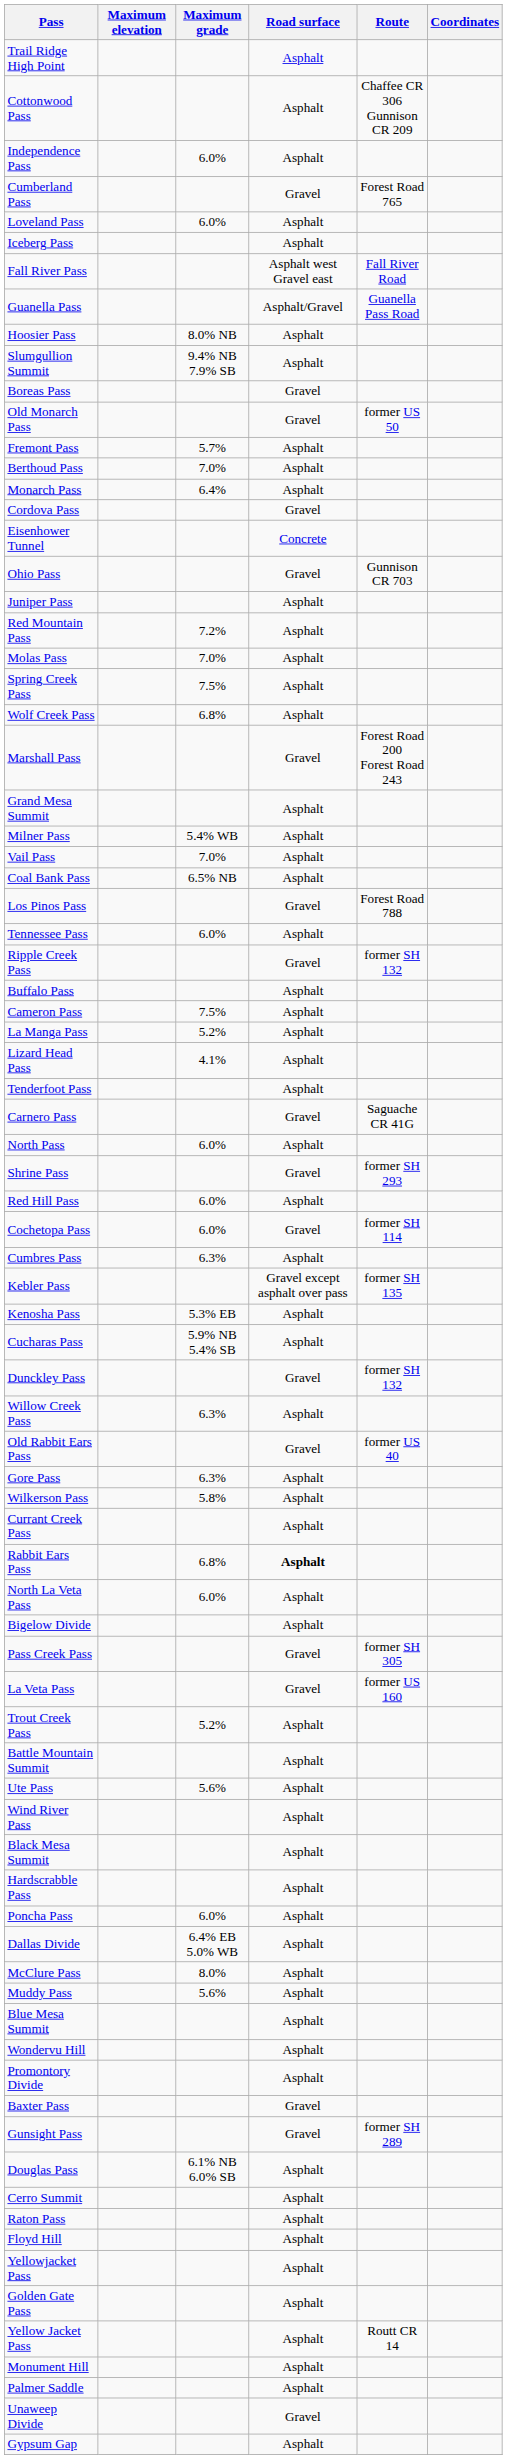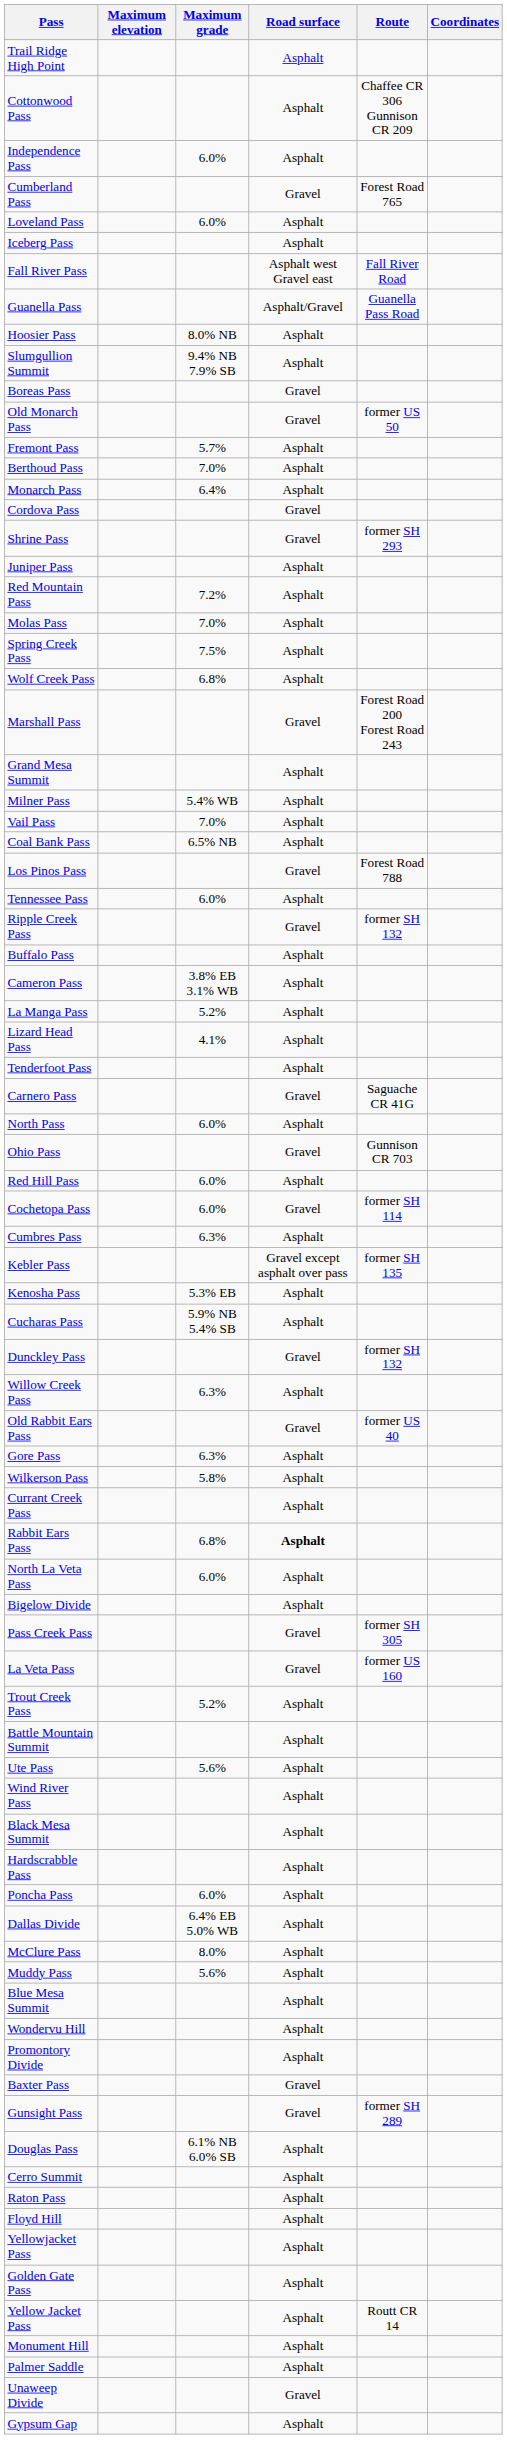 <table class="wikitable sortable">
 <tr>
 <th><a href='#'>Pass</a></th>
 <th><a href='#'>Maximum elevation</a></th>
 <th><a href='#'>Maximum grade</a></th>
 <th><a href='#'>Road surface</a></th>
 <th><a href='#'>Route</a></th>
 <th><a href='#'>Coordinates</a></th>
 </tr>
 <tr>
 <td><a href='#'>Trail Ridge High Point</a></td>
 <td align=center></td>
 <td align=center></td>
 <td align=center><a href='#'>Asphalt</a></td>
 <td align=center></td>
 <td></td>
 </tr>
 <tr>
 <td><a href='#'>Cottonwood Pass</a></td>
 <td align=center></td>
 <td></td>
 <td align=center>Asphalt</td>
 <td align=center>Chaffee CR 306<br>Gunnison CR 209</td>
 <td></td>
 </tr>
 <tr>
 <td><a href='#'>Independence Pass</a></td>
 <td align=center></td>
 <td align=center>6.0%</td>
 <td align=center>Asphalt</td>
 <td align=center></td>
 <td></td>
 </tr>
 <tr>
 <td><a href='#'>Cumberland Pass</a></td>
 <td align=center></td>
 <td></td>
 <td align=center>Gravel</td>
 <td align=center>Forest Road 765</td>
 <td></td>
 </tr>
 <tr>
 <td><a href='#'>Loveland Pass</a></td>
 <td align=center></td>
 <td align=center>6.0%</td>
 <td align=center>Asphalt</td>
 <td align=center></td>
 <td></td>
 </tr>
 <tr>
 <td><a href='#'>Iceberg Pass</a></td>
 <td align=center></td>
 <td></td>
 <td align=center>Asphalt</td>
 <td align=center></td>
 <td></td>
 </tr>
 <tr>
 <td><a href='#'>Fall River Pass</a></td>
 <td align=center></td>
 <td></td>
 <td align=center>Asphalt west<br>Gravel east</td>
 <td align=center><a href='#'>Fall River Road</a></td>
 <td></td>
 </tr>
 <tr>
 <td><a href='#'>Guanella Pass</a></td>
 <td align=center></td>
 <td></td>
 <td align=center>Asphalt/Gravel</td>
 <td align=center><a href='#'>Guanella Pass Road</a></td>
 <td></td>
 </tr>
 <tr>
 <td><a href='#'>Hoosier Pass</a></td>
 <td align=center></td>
 <td align=center>8.0% NB</td>
 <td align=center>Asphalt</td>
 <td align=center></td>
 <td></td>
 </tr>
 <tr>
 <td><a href='#'>Slumgullion Summit</a></td>
 <td align=center></td>
 <td align=center>9.4% NB<br>7.9% SB</td>
 <td align=center>Asphalt</td>
 <td align=center></td>
 <td></td>
 </tr>
 <tr>
 <td><a href='#'>Boreas Pass</a></td>
 <td align=center></td>
 <td></td>
 <td align=center>Gravel</td>
 <td></td>
 <td></td>
 </tr>
 <tr>
 <td><a href='#'>Old Monarch Pass</a></td>
 <td align=center></td>
 <td></td>
 <td align=center>Gravel</td>
 <td align=center>former <a href='#'>US 50</a></td>
 <td></td>
 </tr>
 <tr>
 <td><a href='#'>Fremont Pass</a></td>
 <td align=center></td>
 <td align=center>5.7%</td>
 <td align=center>Asphalt</td>
 <td align=center></td>
 <td></td>
 </tr>
 <tr>
 <td><a href='#'>Berthoud Pass</a></td>
 <td align=center></td>
 <td align=center>7.0%</td>
 <td align=center>Asphalt</td>
 <td align=center></td>
 <td></td>
 </tr>
 <tr>
 <td><a href='#'>Monarch Pass</a></td>
 <td align=center></td>
 <td align=center>6.4%</td>
 <td align=center>Asphalt</td>
 <td align=center></td>
 <td></td>
 </tr>
 <tr>
 <td><a href='#'>Cordova Pass</a></td>
 <td align=center></td>
 <td></td>
 <td align=center>Gravel</td>
 <td></td>
 <td></td>
 </tr>
 <tr>
-<td><a href='#'>Eisenhower Tunnel</a></td>
-<td align=center></td>
-<td align=center></td>
-<td align=center><a href='#'>Concrete</a></td>
-<td align=center></td>
-<td></td>
-</tr>
-<tr>
-<td><a href='#'>Ohio Pass</a></td>
+<td><a href='#'>Shrine Pass</a></td>
 <td align=center></td>
 <td></td>
 <td align=center>Gravel</td>
-<td align=center>Gunnison CR 703</td>
+<td align=center>former <a href='#'>SH 293</a></td>
 <td></td>
 </tr>
 <tr>
 <td><a href='#'>Juniper Pass</a></td>
 <td align=center></td>
 <td></td>
 <td align=center>Asphalt</td>
 <td align=center></td>
 <td></td>
 </tr>
 <tr>
 <td><a href='#'>Red Mountain Pass</a></td>
 <td align=center></td>
 <td align=center>7.2%</td>
 <td align=center>Asphalt</td>
 <td align=center></td>
 <td></td>
 </tr>
 <tr>
 <td><a href='#'>Molas Pass</a></td>
 <td align=center></td>
 <td align=center>7.0%</td>
 <td align=center>Asphalt</td>
 <td align=center></td>
 <td></td>
 </tr>
 <tr>
 <td><a href='#'>Spring Creek Pass</a></td>
 <td align=center></td>
 <td align=center>7.5%</td>
 <td align=center>Asphalt</td>
 <td align=center></td>
 <td></td>
 </tr>
 <tr>
 <td><a href='#'>Wolf Creek Pass</a></td>
 <td align=center></td>
 <td align=center>6.8%</td>
 <td align=center>Asphalt</td>
 <td align=center></td>
 <td></td>
 </tr>
 <tr>
 <td><a href='#'>Marshall Pass</a></td>
 <td align=center></td>
 <td></td>
 <td align=center>Gravel</td>
 <td align=center>Forest Road 200<br>Forest Road 243</td>
 <td></td>
 </tr>
 <tr>
 <td><a href='#'>Grand Mesa Summit</a></td>
 <td align=center></td>
 <td align=center></td>
 <td align=center>Asphalt</td>
 <td align=center></td>
 <td></td>
 </tr>
 <tr>
 <td><a href='#'>Milner Pass</a></td>
 <td align=center></td>
 <td align=center>5.4% WB</td>
 <td align=center>Asphalt</td>
 <td align=center></td>
 <td></td>
 </tr>
 <tr>
 <td><a href='#'>Vail Pass</a></td>
 <td align=center></td>
 <td align=center>7.0%</td>
 <td align=center>Asphalt</td>
 <td align=center></td>
 <td></td>
 </tr>
 <tr>
 <td><a href='#'>Coal Bank Pass</a></td>
 <td align=center></td>
 <td align=center>6.5% NB</td>
 <td align=center>Asphalt</td>
 <td align=center></td>
 <td></td>
 </tr>
 <tr>
 <td><a href='#'>Los Pinos Pass</a></td>
 <td align=center></td>
 <td align=center></td>
 <td align=center>Gravel</td>
 <td align=center>Forest Road 788</td>
 <td></td>
 </tr>
 <tr>
 <td><a href='#'>Tennessee Pass</a></td>
 <td align=center></td>
 <td align=center>6.0%</td>
 <td align=center>Asphalt</td>
 <td align=center></td>
 <td></td>
 </tr>
 <tr>
 <td><a href='#'>Ripple Creek Pass</a></td>
 <td align=center></td>
 <td></td>
 <td align=center>Gravel</td>
 <td align=center>former <a href='#'>SH 132</a></td>
 <td></td>
 </tr>
 <tr>
 <td><a href='#'>Buffalo Pass</a></td>
 <td align=center></td>
 <td></td>
 <td align=center>Asphalt</td>
 <td></td>
 <td></td>
 </tr>
 <tr>
 <td><a href='#'>Cameron Pass</a></td>
 <td align=center></td>
-<td align=center>7.5%</td>
+<td align=center>3.8% EB<br>3.1% WB</td>
 <td align=center>Asphalt</td>
 <td align=center></td>
 <td></td>
 </tr>
 <tr>
 <td><a href='#'>La Manga Pass</a></td>
 <td align=center></td>
 <td align=center>5.2%</td>
 <td align=center>Asphalt</td>
 <td align=center></td>
 <td></td>
 </tr>
 <tr>
 <td><a href='#'>Lizard Head Pass</a></td>
 <td align=center></td>
 <td align=center>4.1%</td>
 <td align=center>Asphalt</td>
 <td align=center></td>
 <td></td>
 </tr>
 <tr>
 <td><a href='#'>Tenderfoot Pass</a></td>
 <td align=center></td>
 <td align=center></td>
 <td align=center>Asphalt</td>
 <td align=center></td>
 <td></td>
 </tr>
 <tr>
 <td><a href='#'>Carnero Pass</a></td>
 <td align=center></td>
 <td align=center></td>
 <td align=center>Gravel</td>
 <td align=center>Saguache CR 41G</td>
 <td></td>
 </tr>
 <tr>
 <td><a href='#'>North Pass</a></td>
 <td align=center></td>
 <td align=center>6.0%</td>
 <td align=center>Asphalt</td>
 <td align=center></td>
 <td></td>
 </tr>
 <tr>
-<td><a href='#'>Shrine Pass</a></td>
+<td><a href='#'>Ohio Pass</a></td>
 <td align=center></td>
 <td></td>
 <td align=center>Gravel</td>
-<td align=center>former <a href='#'>SH 293</a></td>
+<td align=center>Gunnison CR 703</td>
 <td></td>
 </tr>
 <tr>
 <td><a href='#'>Red Hill Pass</a></td>
 <td align=center></td>
 <td align=center>6.0%</td>
 <td align=center>Asphalt</td>
 <td align=center></td>
 <td></td>
 </tr>
 <tr>
 <td><a href='#'>Cochetopa Pass</a></td>
 <td align=center></td>
 <td align=center>6.0%</td>
 <td align=center>Gravel</td>
 <td align=center>former <a href='#'>SH 114</a></td>
 <td></td>
 </tr>
 <tr>
 <td><a href='#'>Cumbres Pass</a></td>
 <td align=center></td>
 <td align=center>6.3%</td>
 <td align=center>Asphalt</td>
 <td align=center></td>
 <td></td>
 </tr>
 <tr>
 <td><a href='#'>Kebler Pass</a></td>
 <td align=center></td>
 <td></td>
 <td align=center>Gravel except asphalt over pass</td>
 <td align=center>former <a href='#'>SH 135</a></td>
 <td></td>
 </tr>
 <tr>
 <td><a href='#'>Kenosha Pass</a></td>
 <td align=center></td>
 <td align=center>5.3% EB</td>
 <td align=center>Asphalt</td>
 <td align=center></td>
 <td></td>
 </tr>
 <tr>
 <td><a href='#'>Cucharas Pass</a></td>
 <td align=center></td>
 <td align=center>5.9% NB<br>5.4% SB</td>
 <td align=center>Asphalt</td>
 <td align=center></td>
 <td></td>
 </tr>
 <tr>
 <td><a href='#'>Dunckley Pass</a></td>
 <td align=center></td>
 <td></td>
 <td align=center>Gravel</td>
 <td align=center>former <a href='#'>SH 132</a></td>
 <td></td>
 </tr>
 <tr>
 <td><a href='#'>Willow Creek Pass</a></td>
 <td align=center></td>
 <td align=center>6.3%</td>
 <td align=center>Asphalt</td>
 <td align=center></td>
 <td></td>
 </tr>
 <tr>
 <td><a href='#'>Old Rabbit Ears Pass</a></td>
 <td align=center></td>
 <td></td>
 <td align=center>Gravel</td>
 <td align=center>former <a href='#'>US 40</a></td>
 <td></td>
 </tr>
 <tr>
 <td><a href='#'>Gore Pass</a></td>
 <td align=center></td>
 <td align=center>6.3%</td>
 <td align=center>Asphalt</td>
 <td align=center></td>
 <td></td>
 </tr>
 <tr>
 <td><a href='#'>Wilkerson Pass</a></td>
 <td align=center></td>
 <td align=center>5.8%</td>
 <td align=center>Asphalt</td>
 <td align=center></td>
 <td></td>
 </tr>
 <tr>
 <td><a href='#'>Currant Creek Pass</a></td>
 <td align=center></td>
 <td></td>
 <td align=center>Asphalt</td>
 <td align=center></td>
 <td></td>
 </tr>
 <tr>
 <td><a href='#'>Rabbit Ears Pass</a></td>
 <td align=center></td>
 <td align=center>6.8%</td>
 <td align=center><strong>Asphalt</strong></td>
 <td align=center></td>
 <td></td>
 </tr>
 <tr>
 <td><a href='#'>North La Veta Pass</a></td>
 <td align=center></td>
 <td align=center>6.0%</td>
 <td align=center>Asphalt</td>
 <td align=center></td>
 <td></td>
 </tr>
 <tr>
 <td><a href='#'>Bigelow Divide</a></td>
 <td align=center></td>
 <td></td>
 <td align=center>Asphalt</td>
 <td align=center></td>
 <td></td>
 </tr>
 <tr>
 <td><a href='#'>Pass Creek Pass</a></td>
 <td align=center></td>
 <td></td>
 <td align=center>Gravel</td>
 <td align=center>former <a href='#'>SH 305</a></td>
 <td></td>
 </tr>
 <tr>
 <td><a href='#'>La Veta Pass</a></td>
 <td align=center></td>
 <td></td>
 <td align=center>Gravel</td>
 <td align=center>former <a href='#'>US 160</a></td>
 <td></td>
 </tr>
 <tr>
 <td><a href='#'>Trout Creek Pass</a></td>
 <td align=center></td>
 <td align=center>5.2%</td>
 <td align=center>Asphalt</td>
 <td align=center></td>
 <td></td>
 </tr>
 <tr>
 <td><a href='#'>Battle Mountain Summit</a></td>
 <td align=center></td>
 <td></td>
 <td align=center>Asphalt</td>
 <td align=center></td>
 <td></td>
 </tr>
 <tr>
 <td><a href='#'>Ute Pass</a></td>
 <td align=center></td>
 <td align=center>5.6%</td>
 <td align=center>Asphalt</td>
 <td align=center></td>
 <td></td>
 </tr>
 <tr>
 <td><a href='#'>Wind River Pass</a></td>
 <td align=center></td>
 <td></td>
 <td align=center>Asphalt</td>
 <td align=center></td>
 <td></td>
 </tr>
 <tr>
 <td><a href='#'>Black Mesa Summit</a></td>
 <td align=center></td>
 <td></td>
 <td align=center>Asphalt</td>
 <td align=center></td>
 <td></td>
 </tr>
 <tr>
 <td><a href='#'>Hardscrabble Pass</a></td>
 <td align=center></td>
 <td></td>
 <td align=center>Asphalt</td>
 <td align=center></td>
 <td></td>
 </tr>
 <tr>
 <td><a href='#'>Poncha Pass</a></td>
 <td align=center></td>
 <td align=center>6.0%</td>
 <td align=center>Asphalt</td>
 <td align=center></td>
 <td></td>
 </tr>
 <tr>
 <td><a href='#'>Dallas Divide</a></td>
 <td align=center></td>
 <td align=center>6.4% EB<br>5.0% WB</td>
 <td align=center>Asphalt</td>
 <td align=center></td>
 <td></td>
 </tr>
 <tr>
 <td><a href='#'>McClure Pass</a></td>
 <td align=center></td>
 <td align=center>8.0%</td>
 <td align=center>Asphalt</td>
 <td align=center></td>
 <td></td>
 </tr>
 <tr>
 <td><a href='#'>Muddy Pass</a></td>
 <td align=center></td>
 <td align=center>5.6%</td>
 <td align=center>Asphalt</td>
 <td align=center></td>
 <td></td>
 </tr>
 <tr>
 <td><a href='#'>Blue Mesa Summit</a></td>
 <td align=center></td>
 <td align=center></td>
 <td align=center>Asphalt</td>
 <td align=center></td>
 <td></td>
 </tr>
 <tr>
 <td><a href='#'>Wondervu Hill</a></td>
 <td align=center></td>
 <td></td>
 <td align=center>Asphalt</td>
 <td align=center></td>
 <td></td>
 </tr>
 <tr>
 <td><a href='#'>Promontory Divide</a></td>
 <td align=center></td>
 <td align=center></td>
 <td align=center>Asphalt</td>
 <td align=center></td>
 <td></td>
 </tr>
 <tr>
 <td><a href='#'>Baxter Pass</a></td>
 <td align=center></td>
 <td></td>
 <td align=center>Gravel</td>
 <td></td>
 <td></td>
 </tr>
 <tr>
 <td><a href='#'>Gunsight Pass</a></td>
 <td align=center></td>
 <td></td>
 <td align=center>Gravel</td>
 <td align=center>former <a href='#'>SH 289</a></td>
 <td></td>
 </tr>
 <tr>
 <td><a href='#'>Douglas Pass</a></td>
 <td align=center></td>
 <td align=center>6.1% NB<br>6.0% SB</td>
 <td align=center>Asphalt</td>
 <td align=center></td>
 <td></td>
 </tr>
 <tr>
 <td><a href='#'>Cerro Summit</a></td>
 <td align=center></td>
 <td></td>
 <td align=center>Asphalt</td>
 <td align=center></td>
 <td></td>
 </tr>
 <tr>
 <td><a href='#'>Raton Pass</a></td>
 <td align=center></td>
 <td></td>
 <td align=center>Asphalt</td>
 <td align=center></td>
 <td></td>
 </tr>
 <tr>
 <td><a href='#'>Floyd Hill</a></td>
 <td align=center></td>
 <td></td>
 <td align=center>Asphalt</td>
 <td align=center></td>
 <td></td>
 </tr>
 <tr>
 <td><a href='#'>Yellowjacket Pass</a></td>
 <td align=center></td>
 <td></td>
 <td align=center>Asphalt</td>
 <td align=center></td>
 <td></td>
 </tr>
 <tr>
 <td><a href='#'>Golden Gate Pass</a></td>
 <td align=center></td>
 <td></td>
 <td align=center>Asphalt</td>
 <td align=center></td>
 <td></td>
 </tr>
 <tr>
 <td><a href='#'>Yellow Jacket Pass</a></td>
 <td align=center></td>
 <td></td>
 <td align=center>Asphalt</td>
 <td align=center>Routt CR 14</td>
 <td></td>
 </tr>
 <tr>
 <td><a href='#'>Monument Hill</a></td>
 <td align=center></td>
 <td></td>
 <td align=center>Asphalt</td>
 <td align=center></td>
 <td></td>
 </tr>
 <tr>
 <td><a href='#'>Palmer Saddle</a></td>
 <td align=center></td>
 <td></td>
 <td align=center>Asphalt</td>
 <td align=center></td>
 <td></td>
 </tr>
 <tr>
 <td><a href='#'>Unaweep Divide</a></td>
 <td align=center></td>
 <td></td>
 <td align=center>Gravel</td>
 <td align=center></td>
 <td></td>
 </tr>
 <tr>
 <td><a href='#'>Gypsum Gap</a></td>
 <td align=center></td>
 <td></td>
 <td align=center>Asphalt</td>
 <td align=center></td>
 <td></td>
 </tr>
 </table>
